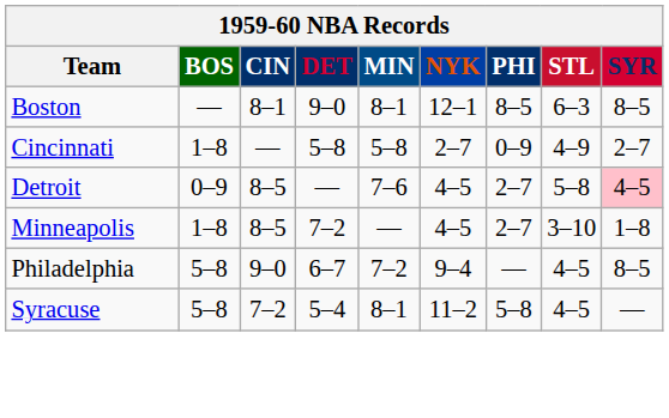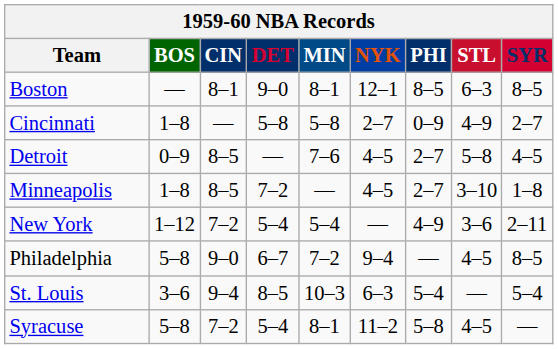 <table class="wikitable" style="font-size:95%; text-align:center;">
 <tr>
 <th colspan=9>1959-60 NBA Records</th>
 </tr>
 <tr>
 <th width=100>Team</th>
 <th style="background:#006400;color:#FFFFFF;width=35">BOS</th>
 <th style="background:#012F6B;color:#FFFFFF;width=35">CIN</th>
 <th style="background:#012F6B;color:#D40032;width=35">DET</th>
 <th style="background:#004B87;color:#FFFFFF;width=35">MIN</th>
 <th style="background:#003EA4;color:#E45206;width=35">NYK</th>
 <th style="background:#012F6B;color:#FFFFFF;width=35">PHI</th>
 <th style="background:#C90F2E;color:#FFFFFF;width=35">STL</th>
 <th style="background:#D40032;color:#022E6B;width=35">SYR</th>
 </tr>
 <tr>
 <td style="text-align:left;"><a href='#'>Boston</a></td>
 <td>—</td>
 <td>8–1</td>
 <td>9–0</td>
 <td>8–1</td>
 <td>12–1</td>
 <td>8–5</td>
 <td>6–3</td>
 <td>8–5</td>
 </tr>
 <tr>
 <td style="text-align:left;"><a href='#'>Cincinnati</a></td>
 <td>1–8</td>
 <td>—</td>
 <td>5–8</td>
 <td>5–8</td>
 <td>2–7</td>
 <td>0–9</td>
 <td>4–9</td>
 <td>2–7</td>
 </tr>
 <tr>
 <td style="text-align:left;"><a href='#'>Detroit</a></td>
 <td>0–9</td>
 <td>8–5</td>
 <td>—</td>
 <td>7–6</td>
 <td>4–5</td>
 <td>2–7</td>
 <td>5–8</td>
-<td style="background: pink;">4–5</td>
+<td>4–5</td>
 </tr>
 <tr>
 <td style="text-align:left;"><a href='#'>Minneapolis</a></td>
 <td>1–8</td>
 <td>8–5</td>
 <td>7–2</td>
 <td>—</td>
 <td>4–5</td>
 <td>2–7</td>
 <td>3–10</td>
 <td>1–8</td>
 </tr>
 <tr>
+<td style="text-align:left;"><a href='#'>New York</a></td>
+<td>1–12</td>
+<td>7–2</td>
+<td>5–4</td>
+<td>5–4</td>
+<td>—</td>
+<td>4–9</td>
+<td>3–6</td>
+<td>2–11</td>
+</tr>
+<tr>
 <td style="text-align:left;">Philadelphia</td>
 <td>5–8</td>
 <td>9–0</td>
 <td>6–7</td>
 <td>7–2</td>
 <td>9–4</td>
 <td>—</td>
 <td>4–5</td>
 <td>8–5</td>
+</tr>
+<tr>
+<td style="text-align:left;"><a href='#'>St. Louis</a></td>
+<td>3–6</td>
+<td>9–4</td>
+<td>8–5</td>
+<td>10–3</td>
+<td>6–3</td>
+<td>5–4</td>
+<td>—</td>
+<td>5–4</td>
 </tr>
 <tr>
 <td style="text-align:left;"><a href='#'>Syracuse</a></td>
 <td>5–8</td>
 <td>7–2</td>
 <td>5–4</td>
 <td>8–1</td>
 <td>11–2</td>
 <td>5–8</td>
 <td>4–5</td>
 <td>—</td>
 </tr>
 </table>
